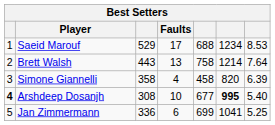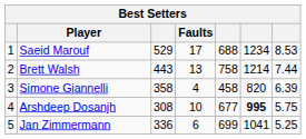 <table class="wikitable sortable" style=font-size:90%>
 <tr>
 <th colspan=7>Best Setters</th>
 </tr>
 <tr>
 <th></th>
 <th width=158>Player</th>
 <th width=20></th>
 <th width=20>Faults</th>
 <th width=20></th>
 <th width=20></th>
 <th width=20></th>
 </tr>
 <tr>
 <td>1</td>
 <td> <a href='#'>Saeid Marouf</a></td>
 <td align=center>529</td>
 <td align=center>17</td>
 <td align=center>688</td>
 <td align=center>1234</td>
 <td align=center>8.53</td>
 </tr>
 <tr>
 <td>2</td>
 <td> <a href='#'>Brett Walsh</a></td>
 <td align=center>443</td>
 <td align=center>13</td>
 <td align=center>758</td>
 <td align=center>1214</td>
-<td align=center>7.64</td>
+<td align=center>7.44</td>
 </tr>
 <tr>
 <td>3</td>
 <td> <a href='#'>Simone Giannelli</a></td>
 <td align=center>358</td>
 <td align=center>4</td>
 <td align=center>458</td>
 <td align=center>820</td>
 <td align=center>6.39</td>
 </tr>
 <tr>
-<td><strong>4</strong></td>
+<td>4</td>
 <td> <a href='#'>Arshdeep Dosanjh</a></td>
 <td align=center>308</td>
 <td align=center>10</td>
 <td align=center>677</td>
 <td align=center><strong>995</strong></td>
-<td align=center>5.40</td>
+<td align=center>5.75</td>
 </tr>
 <tr>
 <td>5</td>
 <td> <a href='#'>Jan Zimmermann</a></td>
 <td align=center>336</td>
 <td align=center>6</td>
 <td align=center>699</td>
 <td align=center>1041</td>
 <td align=center>5.25</td>
 </tr>
 </table>
